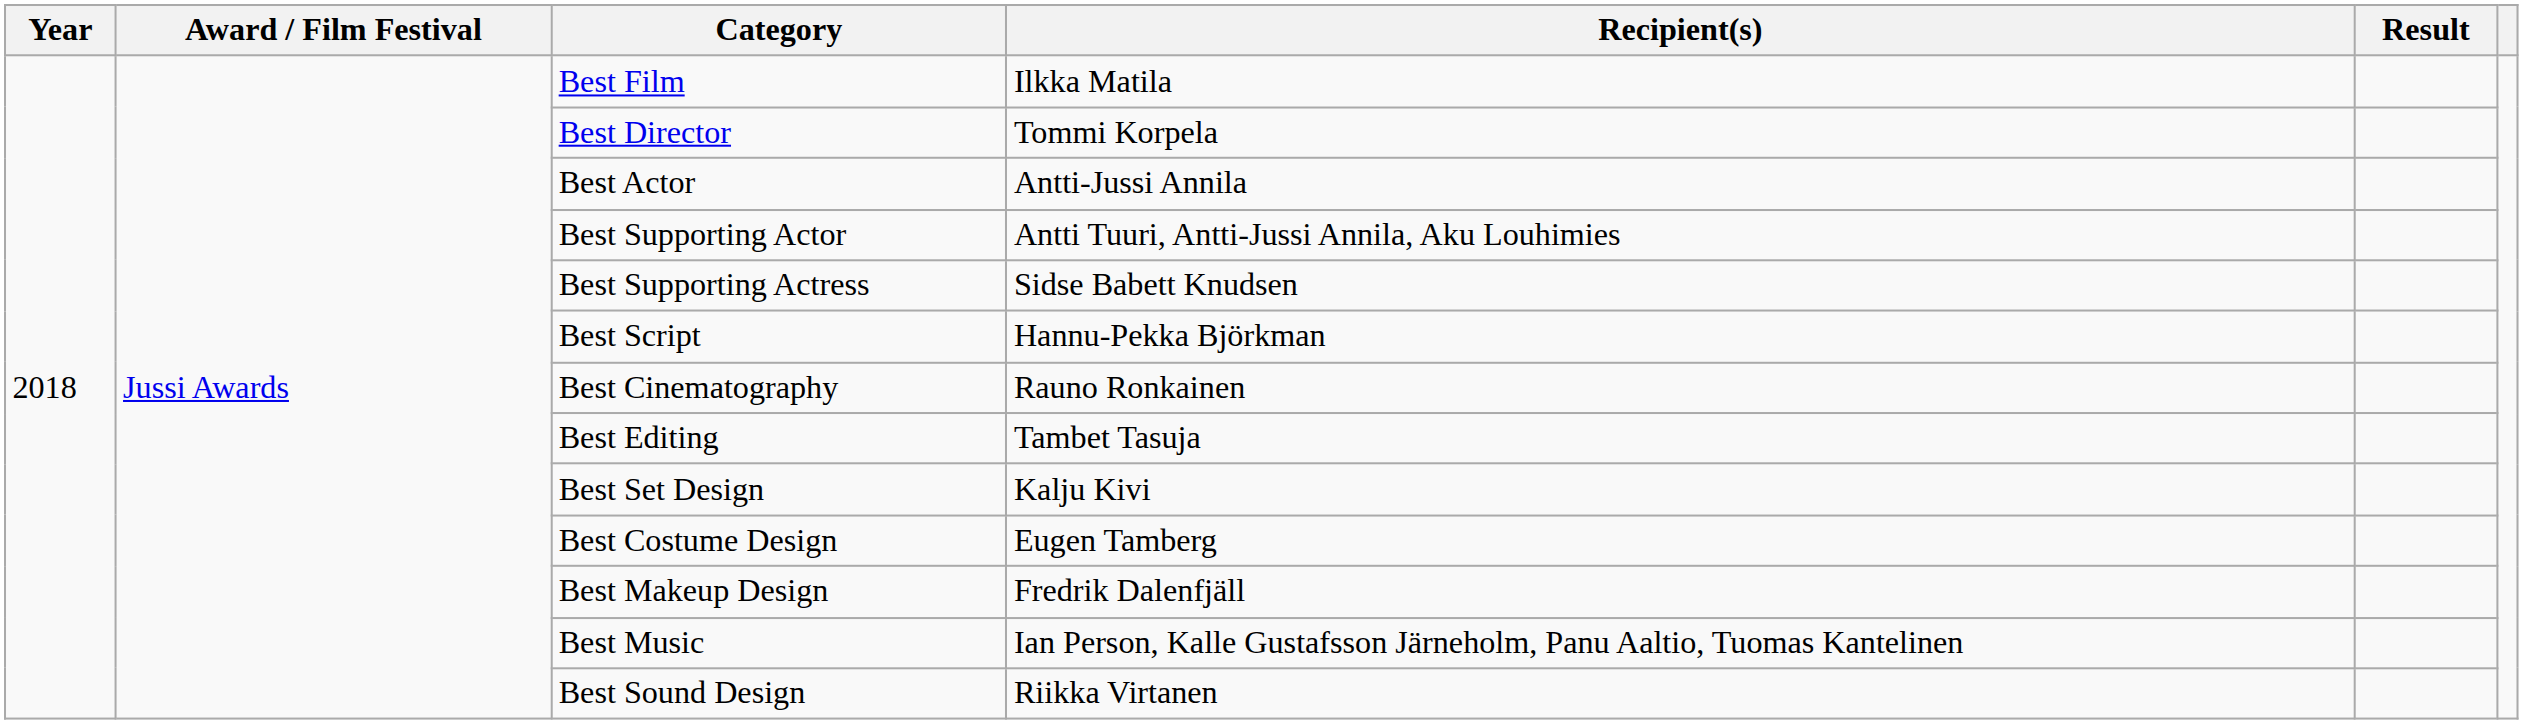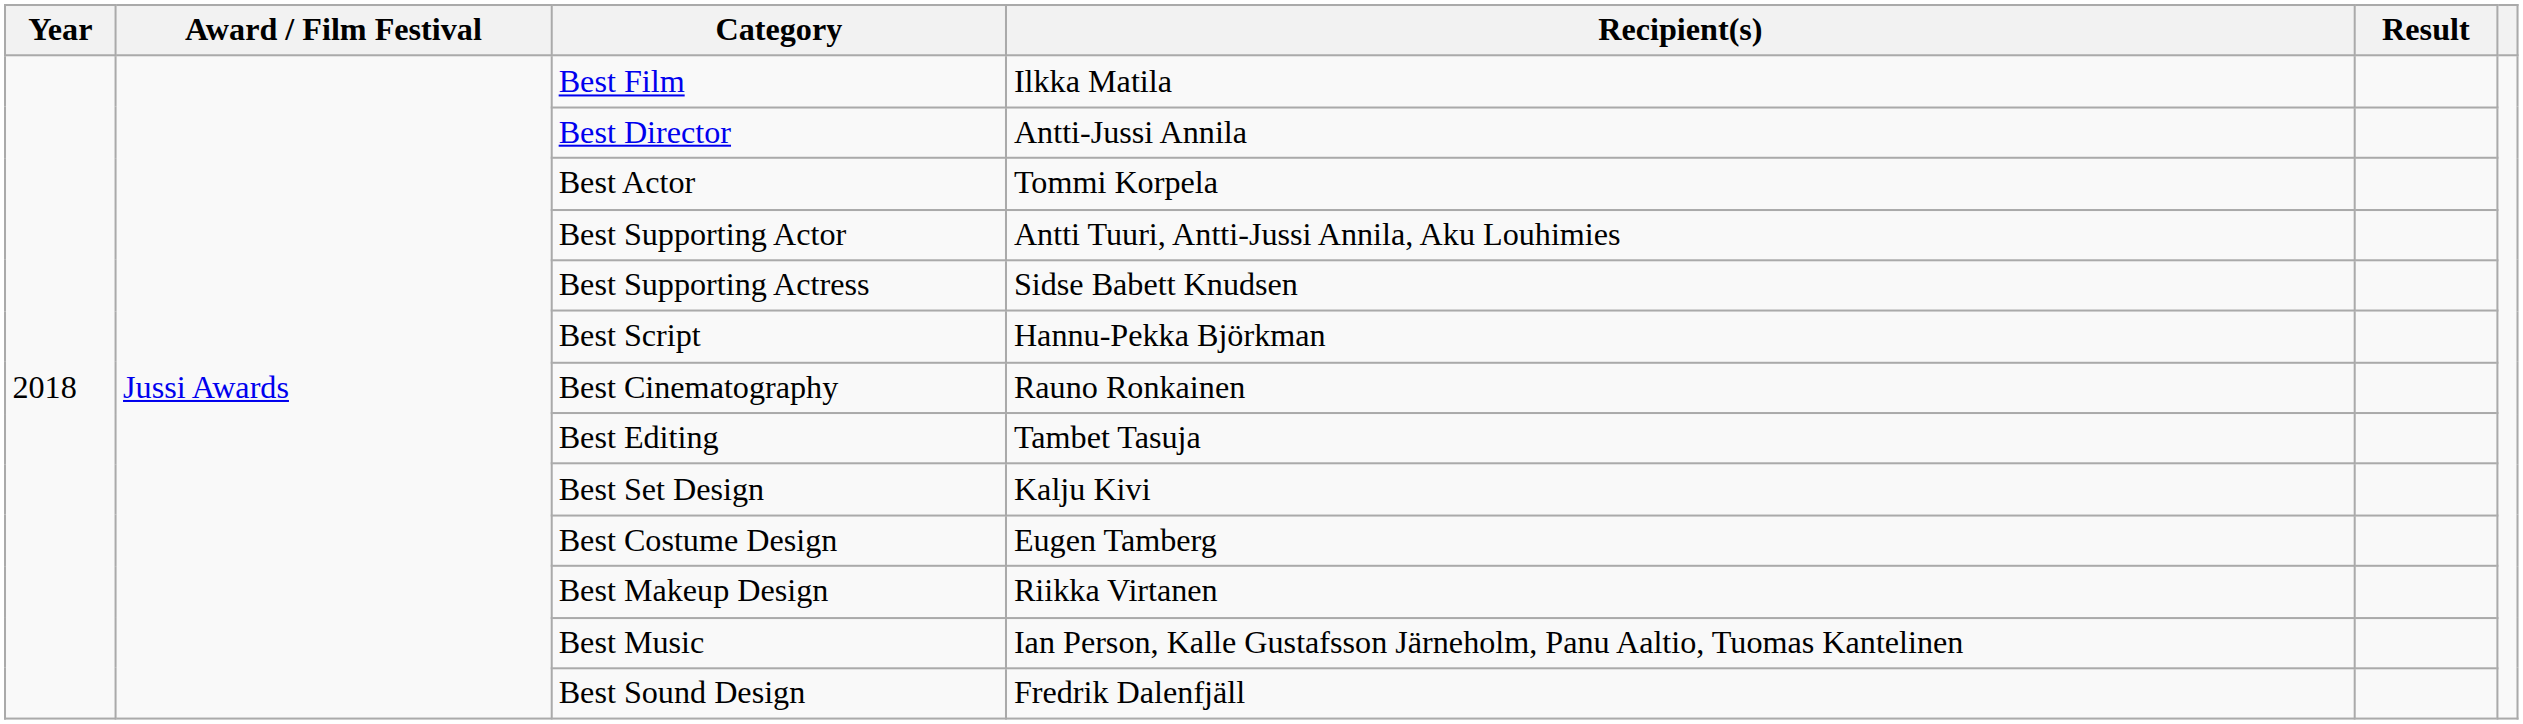 <table class="wikitable plainrowheaders sortable" style="width: 99%;">
 <tr>
 <th scope="col">Year</th>
 <th scope="col">Award / Film Festival</th>
 <th scope="col">Category</th>
 <th scope="col">Recipient(s)</th>
 <th scope="col">Result</th>
 <th scope="col" class="unsortable"></th>
 </tr>
 <tr>
 <td rowspan="13">2018</td>
 <td rowspan="13"><a href='#'>Jussi Awards</a></td>
 <td><a href='#'>Best Film</a></td>
 <td>Ilkka Matila</td>
 <td></td>
 <td style="text-align:center;"  rowspan="13"></td>
 </tr>
 <tr>
 <td><a href='#'>Best Director</a></td>
-<td>Tommi Korpela</td>
+<td>Antti-Jussi Annila</td>
 <td></td>
 </tr>
 <tr>
 <td>Best Actor</td>
-<td>Antti-Jussi Annila</td>
+<td>Tommi Korpela</td>
 <td></td>
 </tr>
 <tr>
 <td>Best Supporting Actor</td>
 <td>Antti Tuuri, Antti-Jussi Annila, Aku Louhimies</td>
 <td></td>
 </tr>
 <tr>
 <td>Best Supporting Actress</td>
 <td>Sidse Babett Knudsen</td>
 <td></td>
 </tr>
 <tr>
 <td>Best Script</td>
 <td>Hannu-Pekka Björkman</td>
 <td></td>
 </tr>
 <tr>
 <td>Best Cinematography</td>
 <td>Rauno Ronkainen</td>
 <td></td>
 </tr>
 <tr>
 <td>Best Editing</td>
 <td>Tambet Tasuja</td>
 <td></td>
 </tr>
 <tr>
 <td>Best Set Design</td>
 <td>Kalju Kivi</td>
 <td></td>
 </tr>
 <tr>
 <td>Best Costume Design</td>
 <td>Eugen Tamberg</td>
 <td></td>
 </tr>
 <tr>
 <td>Best Makeup Design</td>
-<td>Fredrik Dalenfjäll</td>
+<td>Riikka Virtanen</td>
 <td></td>
 </tr>
 <tr>
 <td>Best Music</td>
 <td>Ian Person, Kalle Gustafsson Järneholm, Panu Aaltio, Tuomas Kantelinen</td>
 <td></td>
 </tr>
 <tr>
 <td>Best Sound Design</td>
-<td>Riikka Virtanen</td>
+<td>Fredrik Dalenfjäll</td>
 <td></td>
 </tr>
 </table>
